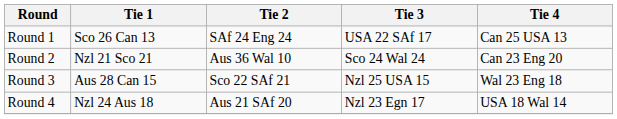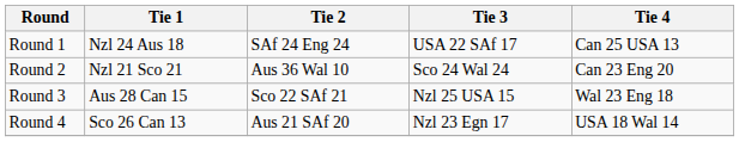 <table class="wikitable" style="font-size: 100%">
 <tr>
 <th width=70>Round</th>
 <th width=150>Tie 1</th>
 <th width=150>Tie 2</th>
 <th width=150>Tie 3</th>
 <th width=150>Tie 4</th>
 </tr>
 <tr>
 <td>Round 1</td>
-<td>Sco 26 Can 13</td>
+<td>Nzl 24 Aus 18</td>
 <td>SAf 24 Eng 24</td>
 <td>USA 22 SAf 17</td>
 <td>Can 25 USA 13</td>
 </tr>
 <tr>
 <td>Round 2</td>
 <td>Nzl 21 Sco 21</td>
 <td>Aus 36 Wal 10</td>
 <td>Sco 24 Wal 24</td>
 <td>Can 23 Eng 20</td>
 </tr>
 <tr>
 <td>Round 3</td>
 <td>Aus 28 Can 15</td>
 <td>Sco 22 SAf 21</td>
 <td>Nzl 25 USA 15</td>
 <td>Wal 23 Eng 18</td>
 </tr>
 <tr>
 <td>Round 4</td>
-<td>Nzl 24 Aus 18</td>
+<td>Sco 26 Can 13</td>
 <td>Aus 21 SAf 20</td>
 <td>Nzl 23 Egn 17</td>
 <td>USA 18 Wal 14</td>
 </tr>
 <tr>
 </tr>
 </table>
